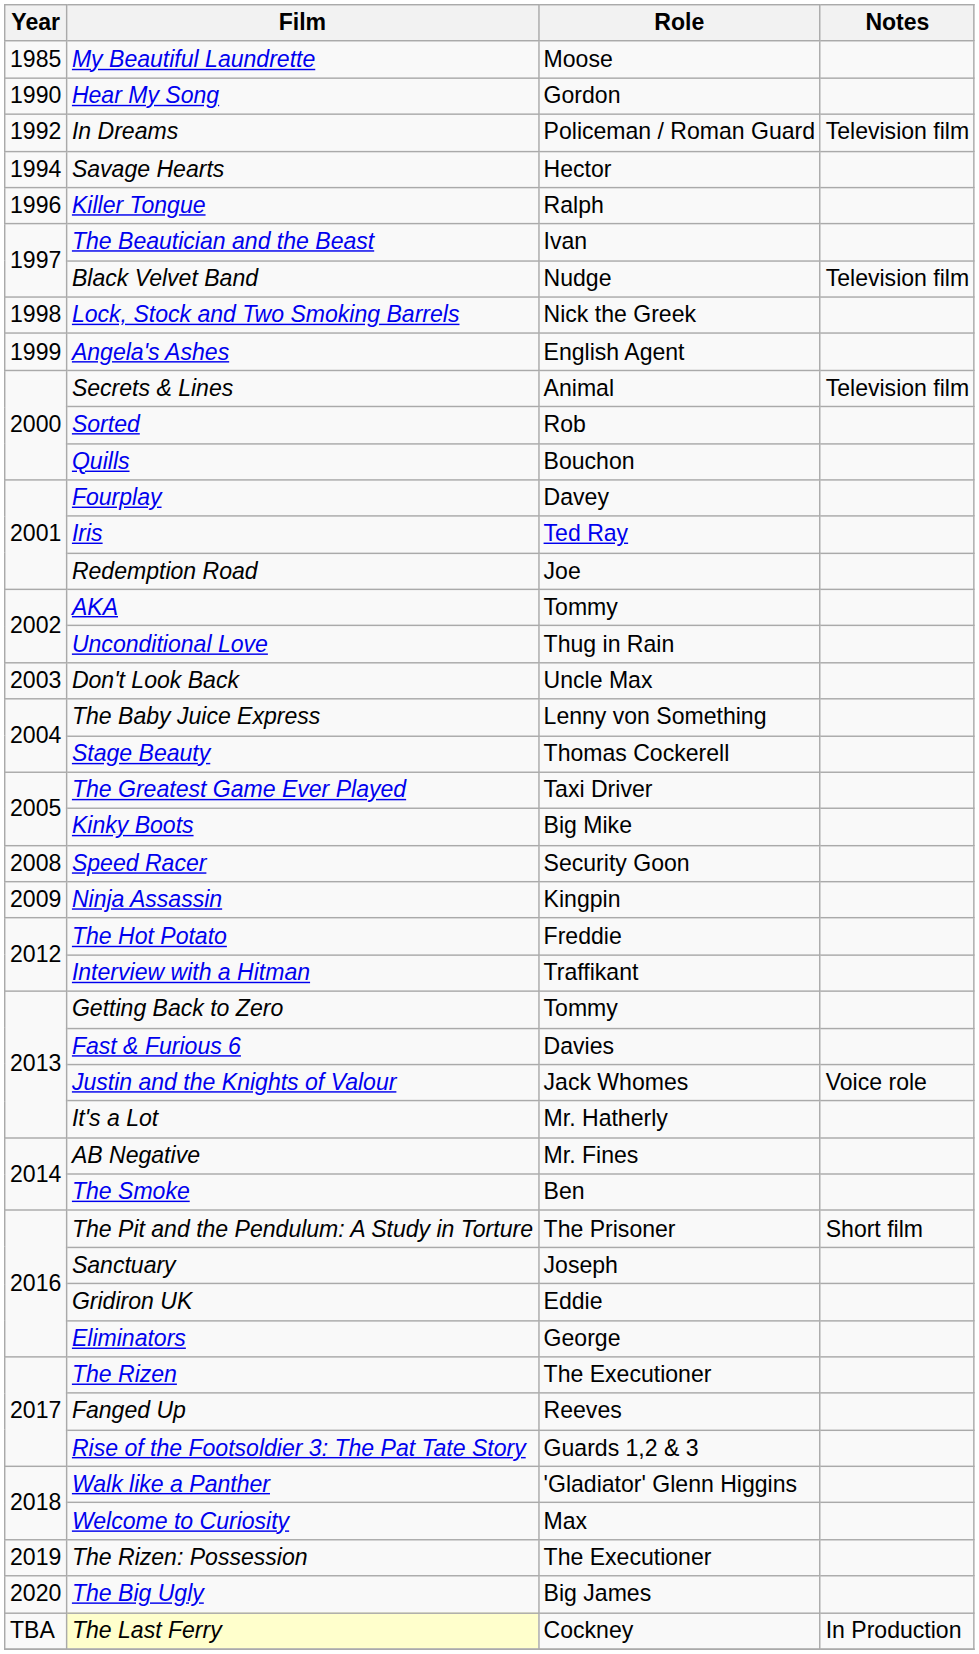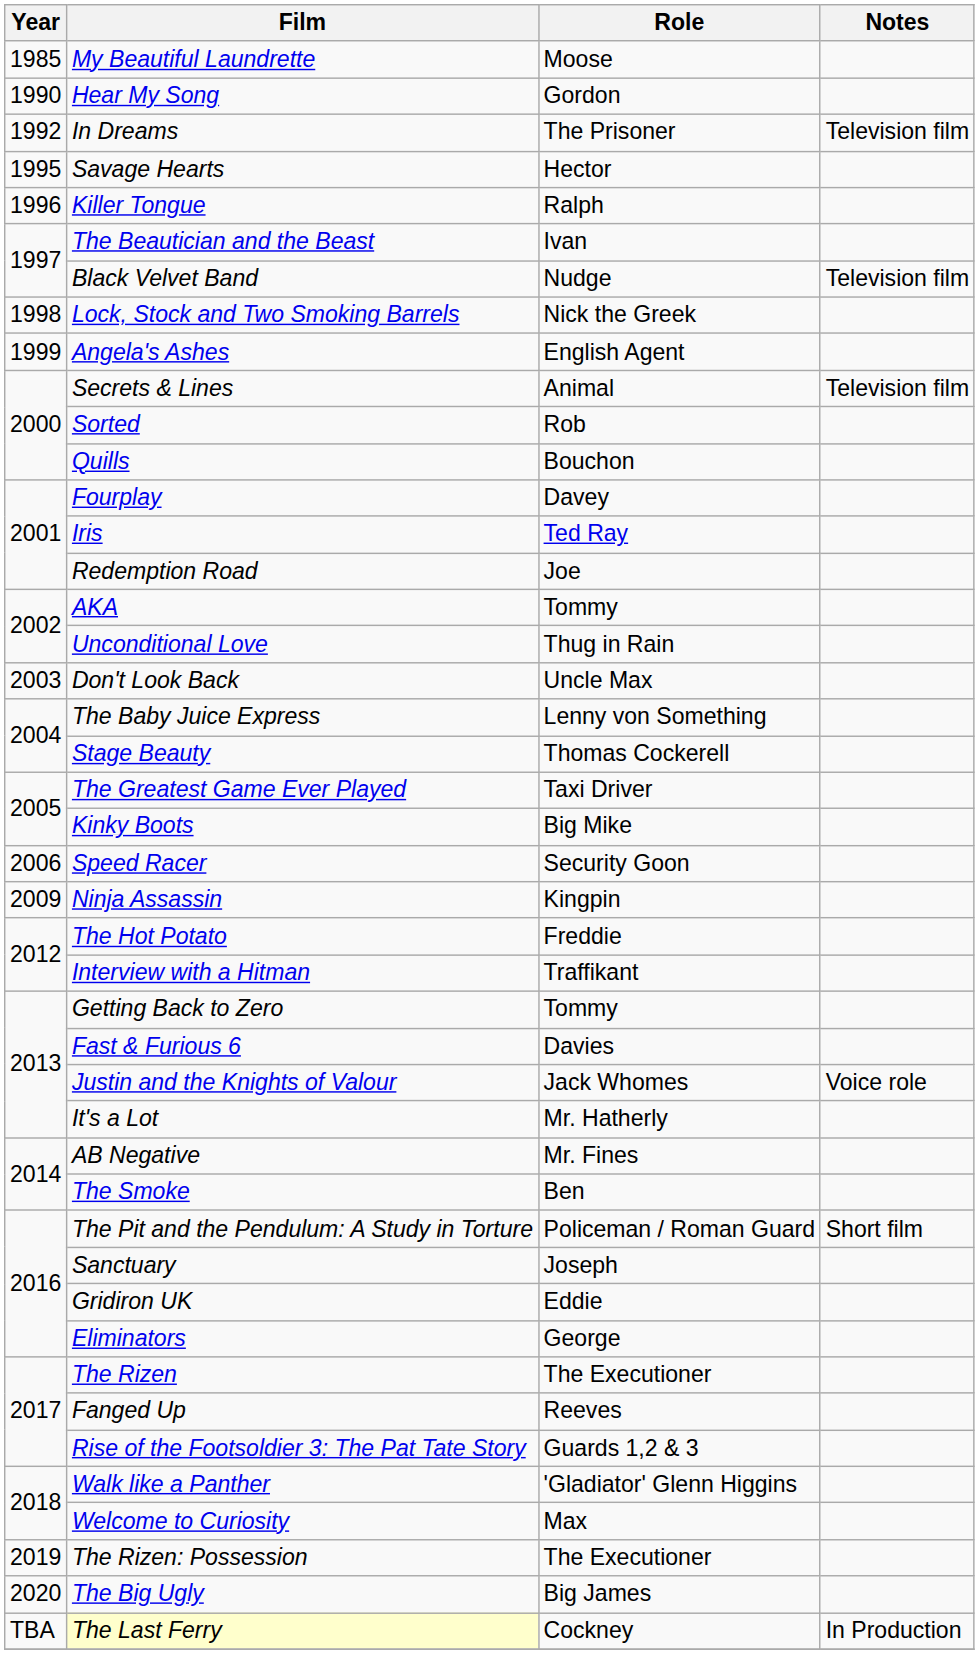 <table class="wikitable">
 <tr>
 <th>Year</th>
 <th>Film</th>
 <th>Role</th>
 <th>Notes</th>
 </tr>
 <tr>
 <td>1985</td>
 <td><em><a href='#'>My Beautiful Laundrette</a></em></td>
 <td>Moose</td>
 <td></td>
 </tr>
 <tr>
 <td>1990</td>
 <td><em><a href='#'>Hear My Song</a></em></td>
 <td>Gordon</td>
 <td></td>
 </tr>
 <tr>
 <td>1992</td>
 <td><em>In Dreams</em></td>
-<td>Policeman / Roman Guard</td>
+<td>The Prisoner</td>
 <td>Television film</td>
 </tr>
 <tr>
-<td>1994</td>
+<td>1995</td>
 <td><em>Savage Hearts</em></td>
 <td>Hector</td>
 <td></td>
 </tr>
 <tr>
 <td>1996</td>
 <td><em><a href='#'>Killer Tongue</a></em></td>
 <td>Ralph</td>
 <td></td>
 </tr>
 <tr>
 <td rowspan="2">1997</td>
 <td><em><a href='#'>The Beautician and the Beast</a></em></td>
 <td>Ivan</td>
 <td></td>
 </tr>
 <tr>
 <td><em>Black Velvet Band</em></td>
 <td>Nudge</td>
 <td>Television film</td>
 </tr>
 <tr>
 <td>1998</td>
 <td><em><a href='#'>Lock, Stock and Two Smoking Barrels</a></em></td>
 <td>Nick the Greek</td>
 <td></td>
 </tr>
 <tr>
 <td>1999</td>
 <td><em><a href='#'>Angela's Ashes</a></em></td>
 <td>English Agent</td>
 <td></td>
 </tr>
 <tr>
 <td rowspan="3">2000</td>
 <td><em>Secrets & Lines</em></td>
 <td>Animal</td>
 <td>Television film</td>
 </tr>
 <tr>
 <td><em><a href='#'>Sorted</a></em></td>
 <td>Rob</td>
 <td></td>
 </tr>
 <tr>
 <td><em><a href='#'>Quills</a></em></td>
 <td>Bouchon</td>
 <td></td>
 </tr>
 <tr>
 <td rowspan="3">2001</td>
 <td><em><a href='#'>Fourplay</a></em></td>
 <td>Davey</td>
 <td></td>
 </tr>
 <tr>
 <td><em><a href='#'>Iris</a></em></td>
 <td><a href='#'>Ted Ray</a></td>
 <td></td>
 </tr>
 <tr>
 <td><em>Redemption Road</em></td>
 <td>Joe</td>
 <td></td>
 </tr>
 <tr>
 <td rowspan="2">2002</td>
 <td><em><a href='#'>AKA</a></em></td>
 <td>Tommy</td>
 <td></td>
 </tr>
 <tr>
 <td><em><a href='#'>Unconditional Love</a></em></td>
 <td>Thug in Rain</td>
 <td></td>
 </tr>
 <tr>
 <td>2003</td>
 <td><em>Don't Look Back</em></td>
 <td>Uncle Max</td>
 <td></td>
 </tr>
 <tr>
 <td rowspan="2">2004</td>
 <td><em>The Baby Juice Express</em></td>
 <td>Lenny von Something</td>
 <td></td>
 </tr>
 <tr>
 <td><em><a href='#'>Stage Beauty</a></em></td>
 <td>Thomas Cockerell</td>
 <td></td>
 </tr>
 <tr>
 <td rowspan="2">2005</td>
 <td><em><a href='#'>The Greatest Game Ever Played</a></em></td>
 <td>Taxi Driver</td>
 <td></td>
 </tr>
 <tr>
 <td><em><a href='#'>Kinky Boots</a></em></td>
 <td>Big Mike</td>
 <td></td>
 </tr>
 <tr>
-<td>2008</td>
+<td>2006</td>
 <td><em><a href='#'>Speed Racer</a></em></td>
 <td>Security Goon</td>
 <td></td>
 </tr>
 <tr>
 <td>2009</td>
 <td><em><a href='#'>Ninja Assassin</a></em></td>
 <td>Kingpin</td>
 <td></td>
 </tr>
 <tr>
 <td rowspan="2">2012</td>
 <td><em><a href='#'>The Hot Potato</a></em></td>
 <td>Freddie</td>
 <td></td>
 </tr>
 <tr>
 <td><em><a href='#'>Interview with a Hitman</a></em></td>
 <td>Traffikant</td>
 <td></td>
 </tr>
 <tr>
 <td rowspan="4">2013</td>
 <td><em>Getting Back to Zero</em></td>
 <td>Tommy</td>
 <td></td>
 </tr>
 <tr>
 <td><em><a href='#'>Fast & Furious 6</a></em></td>
 <td>Davies</td>
 <td></td>
 </tr>
 <tr>
 <td><em><a href='#'>Justin and the Knights of Valour</a></em></td>
 <td>Jack Whomes</td>
 <td>Voice role</td>
 </tr>
 <tr>
 <td><em>It's a Lot</em></td>
 <td>Mr. Hatherly</td>
 <td></td>
 </tr>
 <tr>
 <td rowspan="2">2014</td>
 <td><em>AB Negative</em></td>
 <td>Mr. Fines</td>
 <td></td>
 </tr>
 <tr>
 <td><em><a href='#'>The Smoke</a></em></td>
 <td>Ben</td>
 <td></td>
 </tr>
 <tr>
 <td rowspan="4">2016</td>
 <td><em>The Pit and the Pendulum: A Study in Torture</em></td>
-<td>The Prisoner</td>
+<td>Policeman / Roman Guard</td>
 <td>Short film</td>
 </tr>
 <tr>
 <td><em>Sanctuary</em></td>
 <td>Joseph</td>
 <td></td>
 </tr>
 <tr>
 <td><em>Gridiron UK</em></td>
 <td>Eddie</td>
 <td></td>
 </tr>
 <tr>
 <td><em><a href='#'>Eliminators</a></em></td>
 <td>George</td>
 <td></td>
 </tr>
 <tr>
 <td rowspan="3">2017</td>
 <td><em><a href='#'>The Rizen</a></em></td>
 <td>The Executioner</td>
 <td></td>
 </tr>
 <tr>
 <td><em>Fanged Up</em></td>
 <td>Reeves</td>
 <td></td>
 </tr>
 <tr>
 <td><em><a href='#'>Rise of the Footsoldier 3: The Pat Tate Story</a></em></td>
 <td>Guards 1,2 & 3</td>
 <td></td>
 </tr>
 <tr>
 <td rowspan="2">2018</td>
 <td><em><a href='#'>Walk like a Panther</a></em></td>
 <td>'Gladiator' Glenn Higgins</td>
 <td></td>
 </tr>
 <tr>
 <td><em><a href='#'>Welcome to Curiosity</a></em></td>
 <td>Max</td>
 <td></td>
 </tr>
 <tr>
 <td>2019</td>
 <td><em>The Rizen: Possession</em></td>
 <td>The Executioner</td>
 <td></td>
 </tr>
 <tr>
 <td>2020</td>
 <td><em><a href='#'>The Big Ugly</a></em></td>
 <td>Big James</td>
 <td></td>
 </tr>
 <tr>
 <td>TBA</td>
 <td style="background:#FFFFCC;"> <em>The Last Ferry</em></td>
 <td>Cockney</td>
 <td>In Production</td>
 </tr>
 <tr>
 </tr>
 </table>
